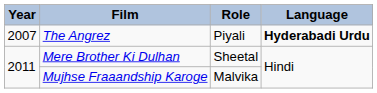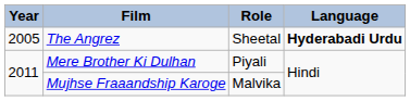 <table class="wikitable">
 <tr style="text-align:center;">
 <th style="background:#B0C4DE;">Year</th>
 <th style="background:#B0C4DE;">Film</th>
 <th style="background:#B0C4DE;">Role</th>
 <th style="background:#B0C4DE;">Language</th>
 </tr>
 <tr>
-<td>2007</td>
+<td>2005</td>
 <td><em><a href='#'>The Angrez</a></em></td>
-<td>Piyali</td>
+<td>Sheetal</td>
 <td><strong>Hyderabadi Urdu</strong></td>
 </tr>
 <tr>
 <td rowspan="3">2011</td>
 <td><em><a href='#'>Mere Brother Ki Dulhan</a></em></td>
-<td>Sheetal</td>
+<td>Piyali</td>
 <td rowspan="2">Hindi</td>
 </tr>
 <tr>
 <td><em><a href='#'>Mujhse Fraaandship Karoge</a></em></td>
 <td>Malvika</td>
 </tr>
 </table>
